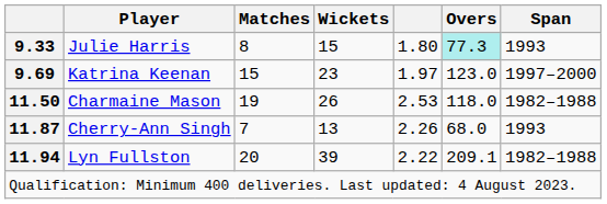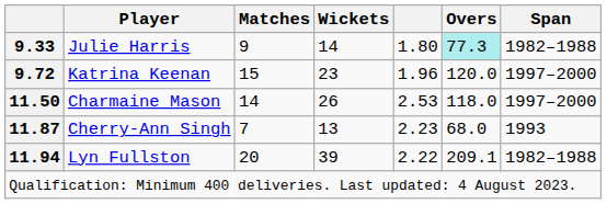 <table class="wikitable sortable">
 <tr>
 <th><a href='#'></a></th>
 <th>Player</th>
 <th>Matches</th>
 <th>Wickets</th>
 <th></th>
 <th>Overs</th>
 <th>Span</th>
 </tr>
 <tr>
 <th>9.33</th>
 <td> <a href='#'>Julie Harris</a></td>
-<td>8</td>
-<td>15</td>
+<td>9</td>
+<td>14</td>
 <td>1.80</td>
 <td style="background: paleturquoise;">77.3</td>
-<td>1993</td>
+<td>1982–1988</td>
 </tr>
 <tr>
-<th>9.69</th>
+<th>9.72</th>
 <td> <a href='#'>Katrina Keenan</a></td>
 <td>15</td>
 <td>23</td>
-<td>1.97</td>
-<td>123.0</td>
+<td>1.96</td>
+<td>120.0</td>
 <td>1997–2000</td>
 </tr>
 <tr>
 <th>11.50</th>
 <td> <a href='#'>Charmaine Mason</a></td>
-<td>19</td>
+<td>14</td>
 <td>26</td>
 <td>2.53</td>
 <td>118.0</td>
-<td>1982–1988</td>
+<td>1997–2000</td>
 </tr>
 <tr>
 <th>11.87</th>
 <td> <a href='#'>Cherry-Ann Singh</a></td>
 <td>7</td>
 <td>13</td>
-<td>2.26</td>
+<td>2.23</td>
 <td>68.0</td>
 <td>1993</td>
 </tr>
 <tr>
 <th>11.94</th>
 <td> <a href='#'>Lyn Fullston</a></td>
 <td>20</td>
 <td>39</td>
 <td>2.22</td>
 <td>209.1</td>
 <td>1982–1988</td>
 </tr>
 <tr>
 <td colspan="7"><small>Qualification: Minimum 400 deliveries. Last updated: 4 August 2023.</small></td>
 </tr>
 </table>
